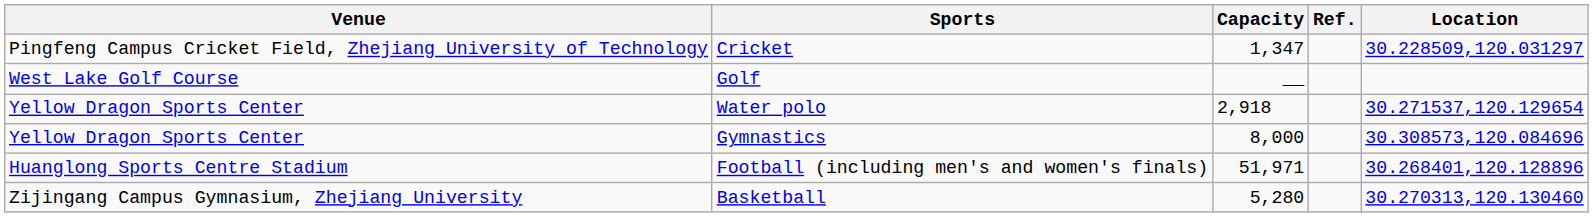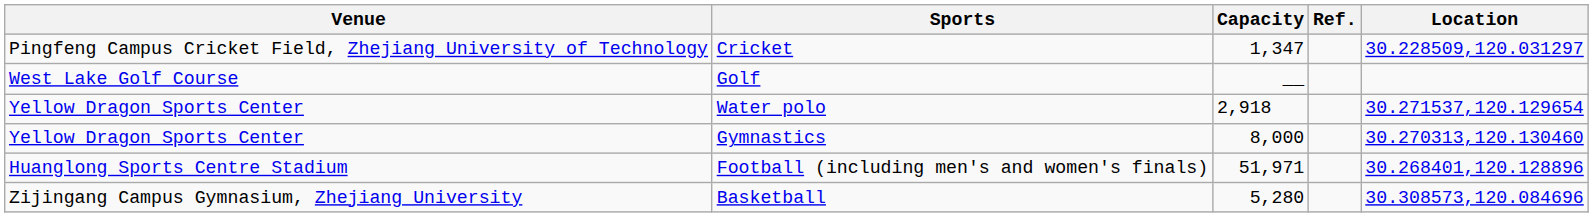 <table class="wikitable sortable">
 <tr>
 <th>Venue</th>
 <th>Sports</th>
 <th>Capacity</th>
 <th>Ref.</th>
 <th>Location</th>
 </tr>
 <tr>
 <td>Pingfeng Campus Cricket Field, <a href='#'>Zhejiang University of Technology</a></td>
 <td><a href='#'>Cricket</a></td>
 <td align=right>1,347</td>
 <td></td>
 <td><a href='#'>30.228509,120.031297</a></td>
 </tr>
 <tr>
 <td><a href='#'>West Lake Golf Course</a></td>
 <td><a href='#'>Golf</a></td>
 <td align=right>__</td>
 <td></td>
 <td></td>
 </tr>
 <tr>
 <td><a href='#'>Yellow Dragon Sports Center</a></td>
 <td><a href='#'>Water polo</a></td>
 <td>2,918</td>
 <td></td>
 <td><a href='#'>30.271537,120.129654</a></td>
 </tr>
 <tr>
 <td><a href='#'>Yellow Dragon Sports Center</a></td>
 <td><a href='#'>Gymnastics</a></td>
 <td align=right>8,000</td>
 <td></td>
-<td><a href='#'>30.308573,120.084696</a></td>
+<td><a href='#'>30.270313,120.130460</a></td>
 </tr>
 <tr>
 <td><a href='#'>Huanglong Sports Centre Stadium</a></td>
 <td><a href='#'>Football</a> (including men's and women's finals)</td>
 <td align=right>51,971</td>
 <td></td>
 <td><a href='#'>30.268401,120.128896</a></td>
 </tr>
 <tr>
 <td>Zijingang Campus Gymnasium, <a href='#'>Zhejiang University</a></td>
 <td><a href='#'>Basketball</a></td>
 <td align=right>5,280</td>
 <td></td>
-<td><a href='#'>30.270313,120.130460</a></td>
+<td><a href='#'>30.308573,120.084696</a></td>
 </tr>
 </table>
